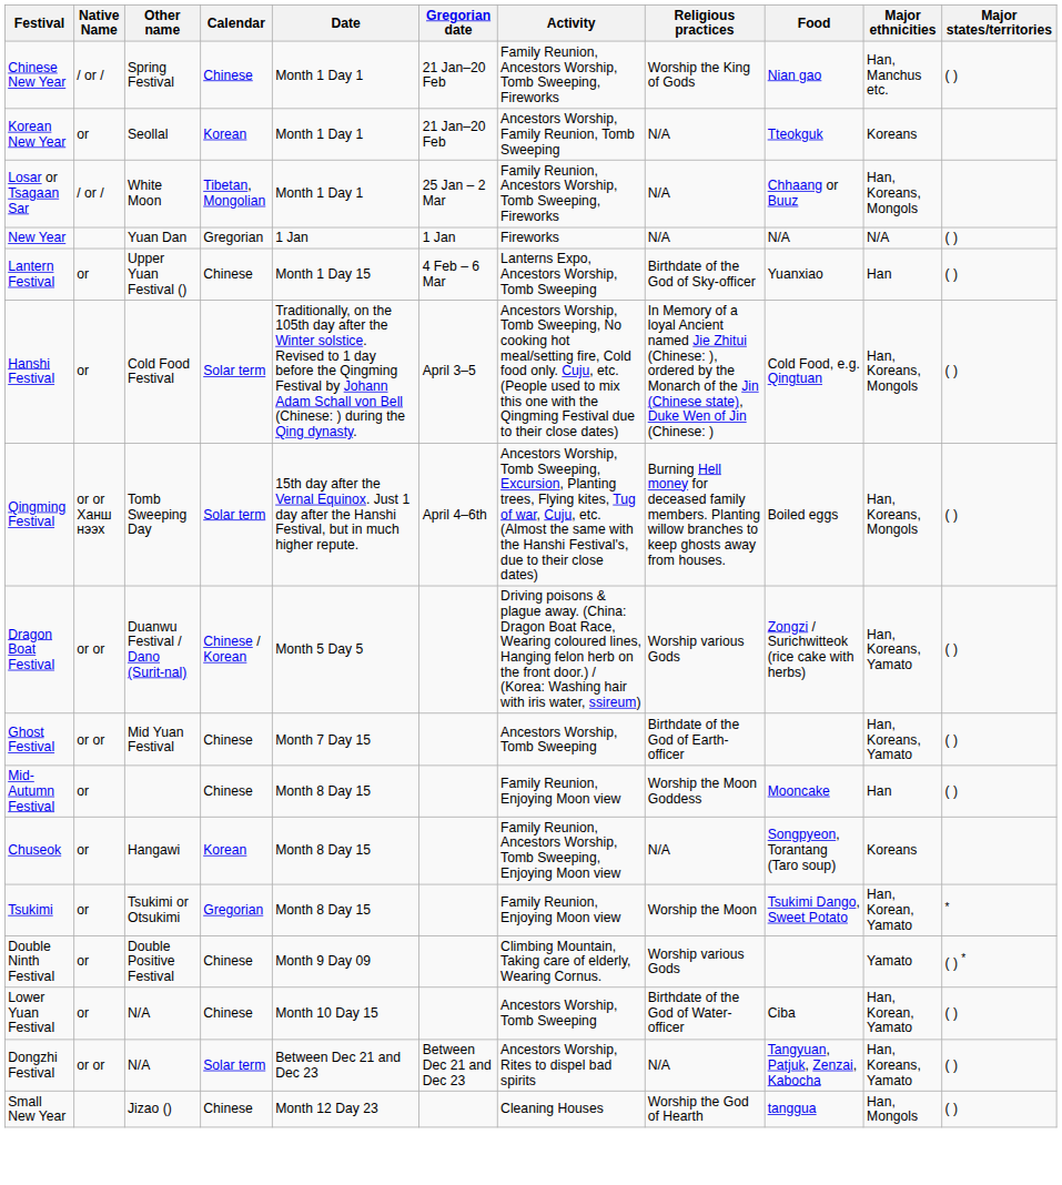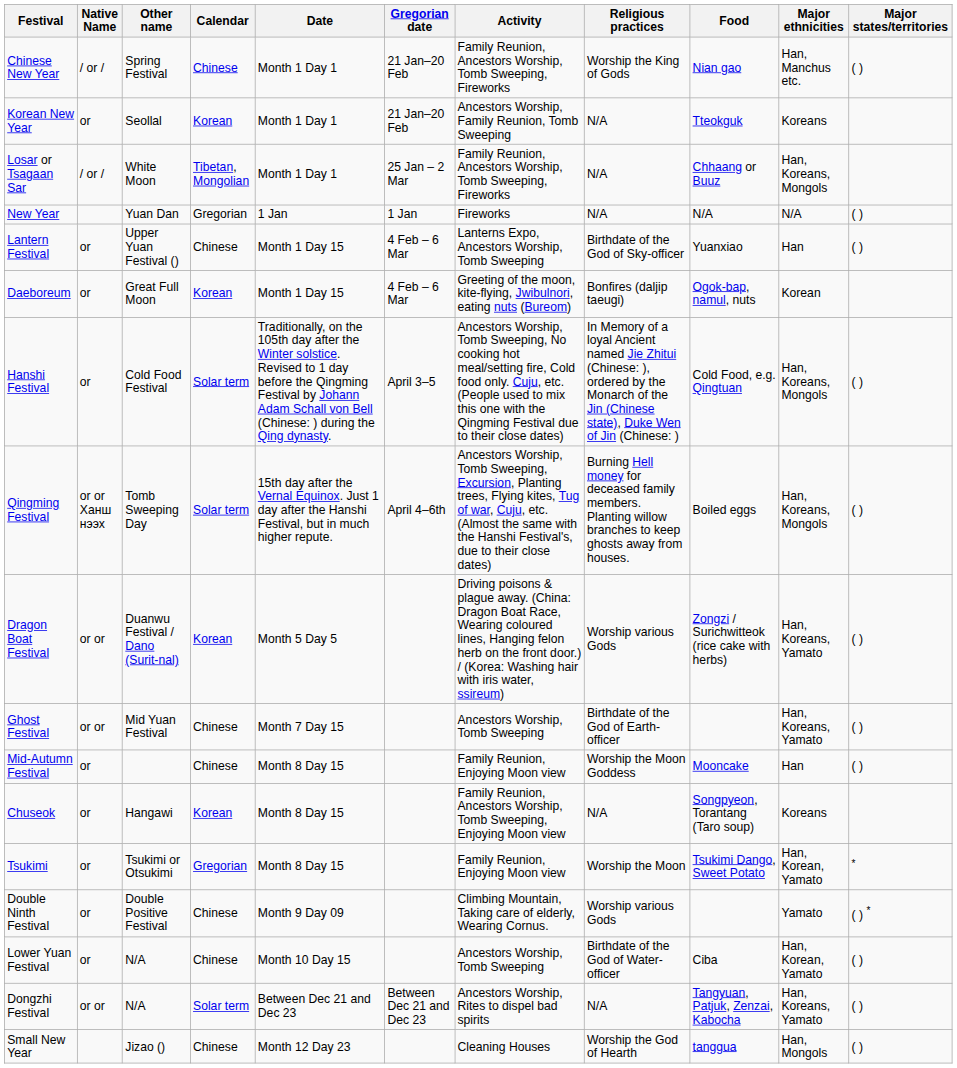 <table class="wikitable">
 <tr>
 <th>Festival</th>
 <th>Native Name</th>
 <th>Other name</th>
 <th>Calendar</th>
 <th>Date</th>
 <th><a href='#'>Gregorian</a> date</th>
 <th>Activity</th>
 <th>Religious practices</th>
 <th>Food</th>
 <th>Major ethnicities</th>
 <th>Major states/territories</th>
 </tr>
 <tr>
 <td><a href='#'>Chinese New Year</a></td>
 <td>/ or /</td>
 <td>Spring Festival</td>
 <td><a href='#'>Chinese</a></td>
 <td>Month 1 Day 1</td>
 <td>21 Jan–20 Feb</td>
 <td>Family Reunion, Ancestors Worship, Tomb Sweeping, Fireworks</td>
 <td>Worship the King of Gods</td>
 <td><a href='#'>Nian gao</a></td>
 <td>Han, Manchus etc.</td>
 <td> ( )  </td>
 </tr>
 <tr>
 <td><a href='#'>Korean New Year</a></td>
 <td> or </td>
 <td>Seollal</td>
 <td><a href='#'>Korean</a></td>
 <td>Month 1 Day 1</td>
 <td>21 Jan–20 Feb</td>
 <td>Ancestors Worship, Family Reunion, Tomb Sweeping</td>
 <td>N/A</td>
 <td><a href='#'>Tteokguk</a></td>
 <td>Koreans</td>
 <td> </td>
 </tr>
 <tr>
 <td><a href='#'>Losar</a> or <a href='#'>Tsagaan Sar</a></td>
 <td>/ or /</td>
 <td>White Moon</td>
 <td><a href='#'>Tibetan</a>, <a href='#'>Mongolian</a></td>
 <td>Month 1 Day 1</td>
 <td>25 Jan – 2 Mar</td>
 <td>Family Reunion, Ancestors Worship, Tomb Sweeping, Fireworks</td>
 <td>N/A</td>
 <td><a href='#'>Chhaang</a> or <a href='#'>Buuz</a></td>
 <td>Han, Koreans, Mongols</td>
 <td> </td>
 </tr>
 <tr>
 <td><a href='#'>New Year</a></td>
 <td></td>
 <td>Yuan Dan</td>
 <td>Gregorian</td>
 <td>1 Jan</td>
 <td>1 Jan</td>
 <td>Fireworks</td>
 <td>N/A</td>
 <td>N/A</td>
 <td>N/A</td>
 <td> ( )     </td>
 </tr>
 <tr>
 <td><a href='#'>Lantern Festival</a></td>
 <td> or </td>
 <td>Upper Yuan Festival ()</td>
 <td>Chinese</td>
 <td>Month 1 Day 15</td>
 <td>4 Feb – 6 Mar</td>
 <td>Lanterns Expo, Ancestors Worship, Tomb Sweeping</td>
 <td>Birthdate of the God of Sky-officer</td>
 <td>Yuanxiao</td>
 <td>Han</td>
 <td> ( ) </td>
 </tr>
 <tr>
+<td><a href='#'>Daeboreum</a></td>
+<td> or </td>
+<td>Great Full Moon</td>
+<td><a href='#'>Korean</a></td>
+<td>Month 1 Day 15</td>
+<td>4 Feb – 6 Mar</td>
+<td>Greeting of the moon, kite-flying, <a href='#'>Jwibulnori</a>, eating <a href='#'>nuts</a> (<a href='#'>Bureom</a>)</td>
+<td>Bonfires (daljip taeugi)</td>
+<td><a href='#'>Ogok-bap</a>, <a href='#'>namul</a>, nuts</td>
+<td>Korean</td>
+<td> </td>
+</tr>
+<tr>
 <td><a href='#'>Hanshi Festival</a></td>
 <td> or </td>
 <td>Cold Food Festival</td>
 <td><a href='#'>Solar term</a></td>
 <td>Traditionally, on the 105th day after the <a href='#'>Winter solstice</a>. Revised to 1 day before the Qingming Festival by <a href='#'>Johann Adam Schall von Bell</a> (Chinese: ) during the <a href='#'>Qing dynasty</a>.</td>
 <td>April 3–5</td>
 <td>Ancestors Worship, Tomb Sweeping, No cooking hot meal/setting fire, Cold food only. <a href='#'>Cuju</a>, etc. (People used to mix this one with the Qingming Festival due to their close dates)</td>
 <td>In Memory of a loyal Ancient named <a href='#'>Jie Zhitui</a> (Chinese: ), ordered by the Monarch of the <a href='#'>Jin (Chinese state)</a>, <a href='#'>Duke Wen of Jin</a> (Chinese: )</td>
 <td>Cold Food, e.g. <a href='#'>Qingtuan</a></td>
 <td>Han, Koreans, Mongols</td>
 <td> ( )   </td>
 </tr>
 <tr>
 <td><a href='#'>Qingming Festival</a></td>
 <td> or  or Ханш нээх</td>
 <td>Tomb Sweeping Day</td>
 <td><a href='#'>Solar term</a></td>
 <td>15th day after the <a href='#'>Vernal Equinox</a>. Just 1 day after the Hanshi Festival, but in much higher repute.</td>
 <td>April 4–6th</td>
 <td>Ancestors Worship, Tomb Sweeping, <a href='#'>Excursion</a>, Planting trees, Flying kites, <a href='#'>Tug of war</a>, <a href='#'>Cuju</a>, etc. (Almost the same with the Hanshi Festival's, due to their close dates)</td>
 <td>Burning <a href='#'>Hell money</a> for deceased family members. Planting willow branches to keep ghosts away from houses.</td>
 <td>Boiled eggs</td>
 <td>Han, Koreans, Mongols</td>
 <td> ( )    </td>
 </tr>
 <tr>
 <td><a href='#'>Dragon Boat Festival</a></td>
 <td> or  or </td>
 <td>Duanwu Festival / <a href='#'>Dano (Surit-nal)</a></td>
-<td><a href='#'>Chinese</a> / <a href='#'>Korean</a></td>
+<td><a href='#'>Korean</a></td>
 <td>Month 5 Day 5</td>
 <td></td>
 <td>Driving poisons & plague away. (China: Dragon Boat Race, Wearing coloured lines, Hanging felon herb on the front door.) / (Korea: Washing hair with iris water, <a href='#'>ssireum</a>)</td>
 <td>Worship various Gods</td>
 <td><a href='#'>Zongzi</a> / Surichwitteok (rice cake with herbs)</td>
 <td>Han, Koreans, Yamato</td>
 <td> ( )    </td>
 </tr>
 <tr>
 <td><a href='#'>Ghost Festival</a></td>
 <td> or  or </td>
 <td>Mid Yuan Festival</td>
 <td>Chinese</td>
 <td>Month 7 Day 15</td>
 <td></td>
 <td>Ancestors Worship, Tomb Sweeping</td>
 <td>Birthdate of the God of Earth-officer</td>
 <td></td>
 <td>Han, Koreans, Yamato</td>
 <td> ( )    </td>
 </tr>
 <tr>
 <td><a href='#'>Mid-Autumn Festival</a></td>
 <td> or </td>
 <td></td>
 <td>Chinese</td>
 <td>Month 8 Day 15</td>
 <td></td>
 <td>Family Reunion, Enjoying Moon view</td>
 <td>Worship the Moon Goddess</td>
 <td><a href='#'>Mooncake</a></td>
 <td>Han</td>
 <td> ( ) </td>
 </tr>
 <tr>
 <td><a href='#'>Chuseok</a></td>
 <td> or </td>
 <td>Hangawi</td>
 <td><a href='#'>Korean</a></td>
 <td>Month 8 Day 15</td>
 <td></td>
 <td>Family Reunion, Ancestors Worship, Tomb Sweeping, Enjoying Moon view</td>
 <td>N/A</td>
 <td><a href='#'>Songpyeon</a>, Torantang (Taro soup)</td>
 <td>Koreans</td>
 <td> </td>
 </tr>
 <tr>
 <td><a href='#'>Tsukimi</a></td>
 <td> or </td>
 <td>Tsukimi or Otsukimi</td>
 <td><a href='#'>Gregorian</a></td>
 <td>Month 8 Day 15</td>
 <td></td>
 <td>Family Reunion, Enjoying Moon view</td>
 <td>Worship the Moon</td>
 <td><a href='#'>Tsukimi Dango</a>, <a href='#'>Sweet Potato</a></td>
 <td>Han, Korean, Yamato</td>
 <td> <sup>*</sup></td>
 </tr>
 <tr>
 <td>Double Ninth Festival</td>
 <td> or </td>
 <td>Double Positive Festival</td>
 <td>Chinese</td>
 <td>Month 9 Day 09</td>
 <td></td>
 <td>Climbing Mountain, Taking care of elderly, Wearing Cornus.</td>
 <td>Worship various Gods</td>
 <td></td>
 <td>Yamato</td>
 <td> ( )    <sup>*</sup></td>
 </tr>
 <tr>
 <td>Lower Yuan Festival</td>
 <td> or </td>
 <td>N/A</td>
 <td>Chinese</td>
 <td>Month 10 Day 15</td>
 <td></td>
 <td>Ancestors Worship, Tomb Sweeping</td>
 <td>Birthdate of the God of Water-officer</td>
 <td>Ciba</td>
 <td>Han, Korean, Yamato</td>
 <td> ( ) </td>
 </tr>
 <tr>
 <td>Dongzhi Festival</td>
 <td> or  or </td>
 <td>N/A</td>
 <td><a href='#'>Solar term</a></td>
 <td>Between Dec 21 and Dec 23</td>
 <td>Between Dec 21 and Dec 23</td>
 <td>Ancestors Worship, Rites to dispel bad spirits</td>
 <td>N/A</td>
 <td><a href='#'>Tangyuan</a>, <a href='#'>Patjuk</a>, <a href='#'>Zenzai</a>, <a href='#'>Kabocha</a></td>
 <td>Han, Koreans, Yamato</td>
 <td> ( )    </td>
 </tr>
 <tr>
 <td>Small New Year</td>
 <td></td>
 <td>Jizao ()</td>
 <td>Chinese</td>
 <td>Month 12 Day 23</td>
 <td></td>
 <td>Cleaning Houses</td>
 <td>Worship the God of Hearth</td>
 <td><a href='#'>tanggua</a></td>
 <td>Han, Mongols</td>
 <td> ( )  </td>
 </tr>
 </table>
